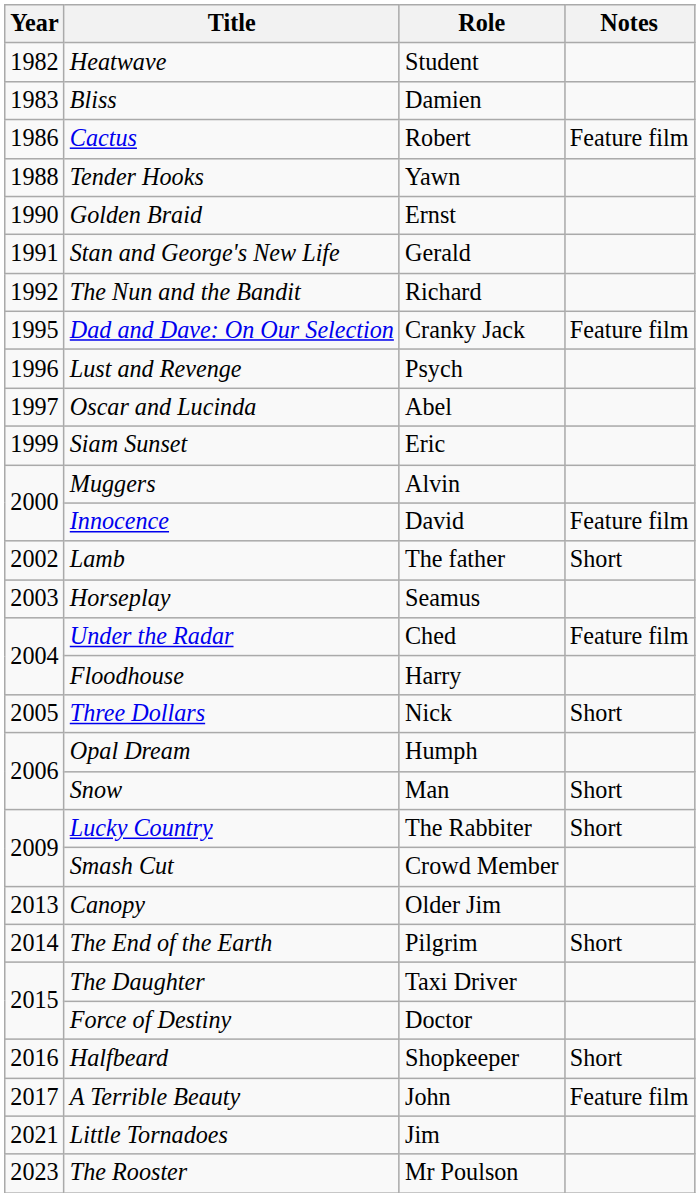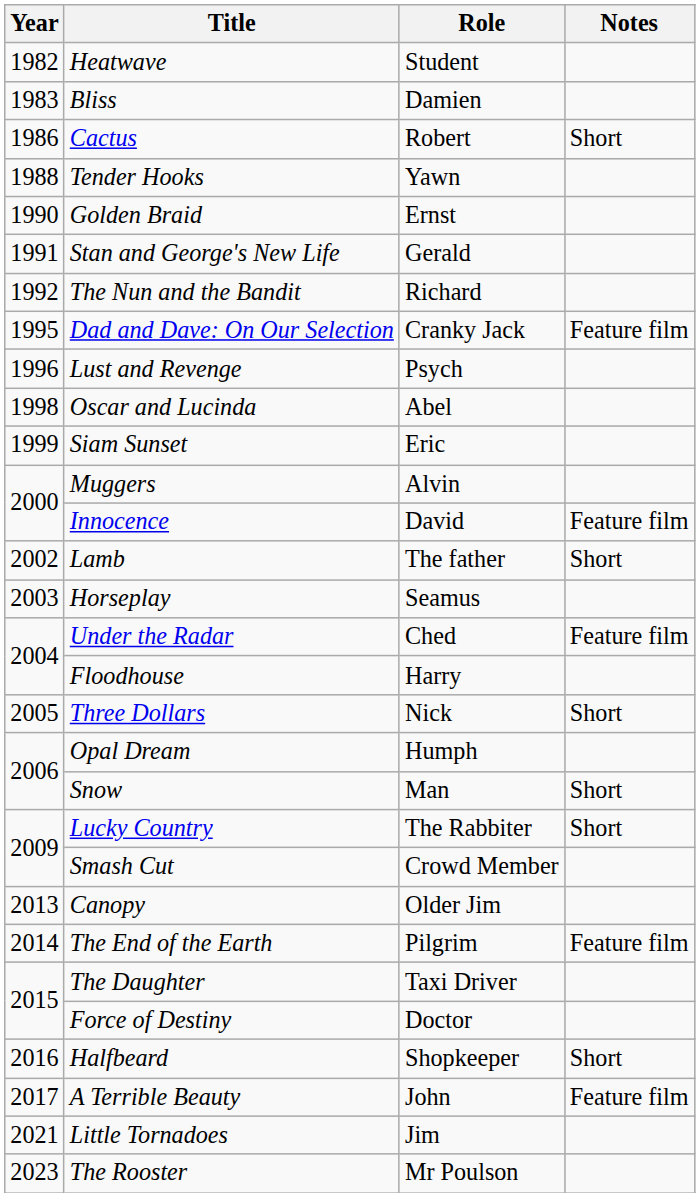 <table class="wikitable">
 <tr>
 <th>Year</th>
 <th>Title</th>
 <th>Role</th>
 <th>Notes</th>
 </tr>
 <tr>
 <td>1982</td>
 <td><em>Heatwave</em></td>
 <td>Student</td>
 <td></td>
 </tr>
 <tr>
 <td>1983</td>
 <td><em>Bliss</em></td>
 <td>Damien</td>
 <td></td>
 </tr>
 <tr>
 <td>1986</td>
 <td><em><a href='#'>Cactus</a></em></td>
 <td>Robert</td>
-<td>Feature film</td>
+<td>Short</td>
 </tr>
 <tr>
 <td>1988</td>
 <td><em>Tender Hooks</em></td>
 <td>Yawn</td>
 <td></td>
 </tr>
 <tr>
 <td>1990</td>
 <td><em>Golden Braid</em></td>
 <td>Ernst</td>
 <td></td>
 </tr>
 <tr>
 <td>1991</td>
 <td><em>Stan and George's New Life</em></td>
 <td>Gerald</td>
 <td></td>
 </tr>
 <tr>
 <td>1992</td>
 <td><em>The Nun and the Bandit</em></td>
 <td>Richard</td>
 <td></td>
 </tr>
 <tr>
 <td>1995</td>
 <td><em><a href='#'>Dad and Dave: On Our Selection</a></em></td>
 <td>Cranky Jack</td>
 <td>Feature film</td>
 </tr>
 <tr>
 <td>1996</td>
 <td><em>Lust and Revenge</em></td>
 <td>Psych</td>
 <td></td>
 </tr>
 <tr>
-<td>1997</td>
+<td>1998</td>
 <td><em>Oscar and Lucinda</em></td>
 <td>Abel</td>
 <td></td>
 </tr>
 <tr>
 <td>1999</td>
 <td><em>Siam Sunset</em></td>
 <td>Eric</td>
 <td></td>
 </tr>
 <tr>
 <td rowspan="2">2000</td>
 <td><em>Muggers</em></td>
 <td>Alvin</td>
 <td></td>
 </tr>
 <tr>
 <td><em><a href='#'>Innocence</a></em></td>
 <td>David</td>
 <td>Feature film</td>
 </tr>
 <tr>
 <td>2002</td>
 <td><em>Lamb</em></td>
 <td>The father</td>
 <td>Short</td>
 </tr>
 <tr>
 <td>2003</td>
 <td><em>Horseplay</em></td>
 <td>Seamus</td>
 <td></td>
 </tr>
 <tr>
 <td rowspan="2">2004</td>
 <td><em><a href='#'>Under the Radar</a></em></td>
 <td>Ched</td>
 <td>Feature film</td>
 </tr>
 <tr>
 <td><em>Floodhouse</em></td>
 <td>Harry</td>
 <td></td>
 </tr>
 <tr>
 <td>2005</td>
 <td><em><a href='#'>Three Dollars</a></em></td>
 <td>Nick</td>
 <td>Short</td>
 </tr>
 <tr>
 <td rowspan="2">2006</td>
 <td><em>Opal Dream</em></td>
 <td>Humph</td>
 <td></td>
 </tr>
 <tr>
 <td><em>Snow</em></td>
 <td>Man</td>
 <td>Short</td>
 </tr>
 <tr>
 <td rowspan="2">2009</td>
 <td><em><a href='#'>Lucky Country</a></em></td>
 <td>The Rabbiter</td>
 <td>Short</td>
 </tr>
 <tr>
 <td><em>Smash Cut</em></td>
 <td>Crowd Member</td>
 <td></td>
 </tr>
 <tr>
 <td>2013</td>
 <td><em>Canopy</em></td>
 <td>Older Jim</td>
 <td></td>
 </tr>
 <tr>
 <td>2014</td>
 <td><em>The End of the Earth</em></td>
 <td>Pilgrim</td>
-<td>Short</td>
+<td>Feature film</td>
 </tr>
 <tr>
 <td rowspan="2">2015</td>
 <td><em>The Daughter</em></td>
 <td>Taxi Driver</td>
 <td></td>
 </tr>
 <tr>
 <td><em>Force of Destiny</em></td>
 <td>Doctor</td>
 <td></td>
 </tr>
 <tr>
 <td>2016</td>
 <td><em>Halfbeard</em></td>
 <td>Shopkeeper</td>
 <td>Short</td>
 </tr>
 <tr>
 <td>2017</td>
 <td><em>A Terrible Beauty</em></td>
 <td>John</td>
 <td>Feature film</td>
 </tr>
 <tr>
 <td>2021</td>
 <td><em>Little Tornadoes</em></td>
 <td>Jim</td>
 <td></td>
 </tr>
 <tr>
 <td>2023</td>
 <td><em>The Rooster</em></td>
 <td>Mr Poulson</td>
 <td></td>
 </tr>
 </table>
